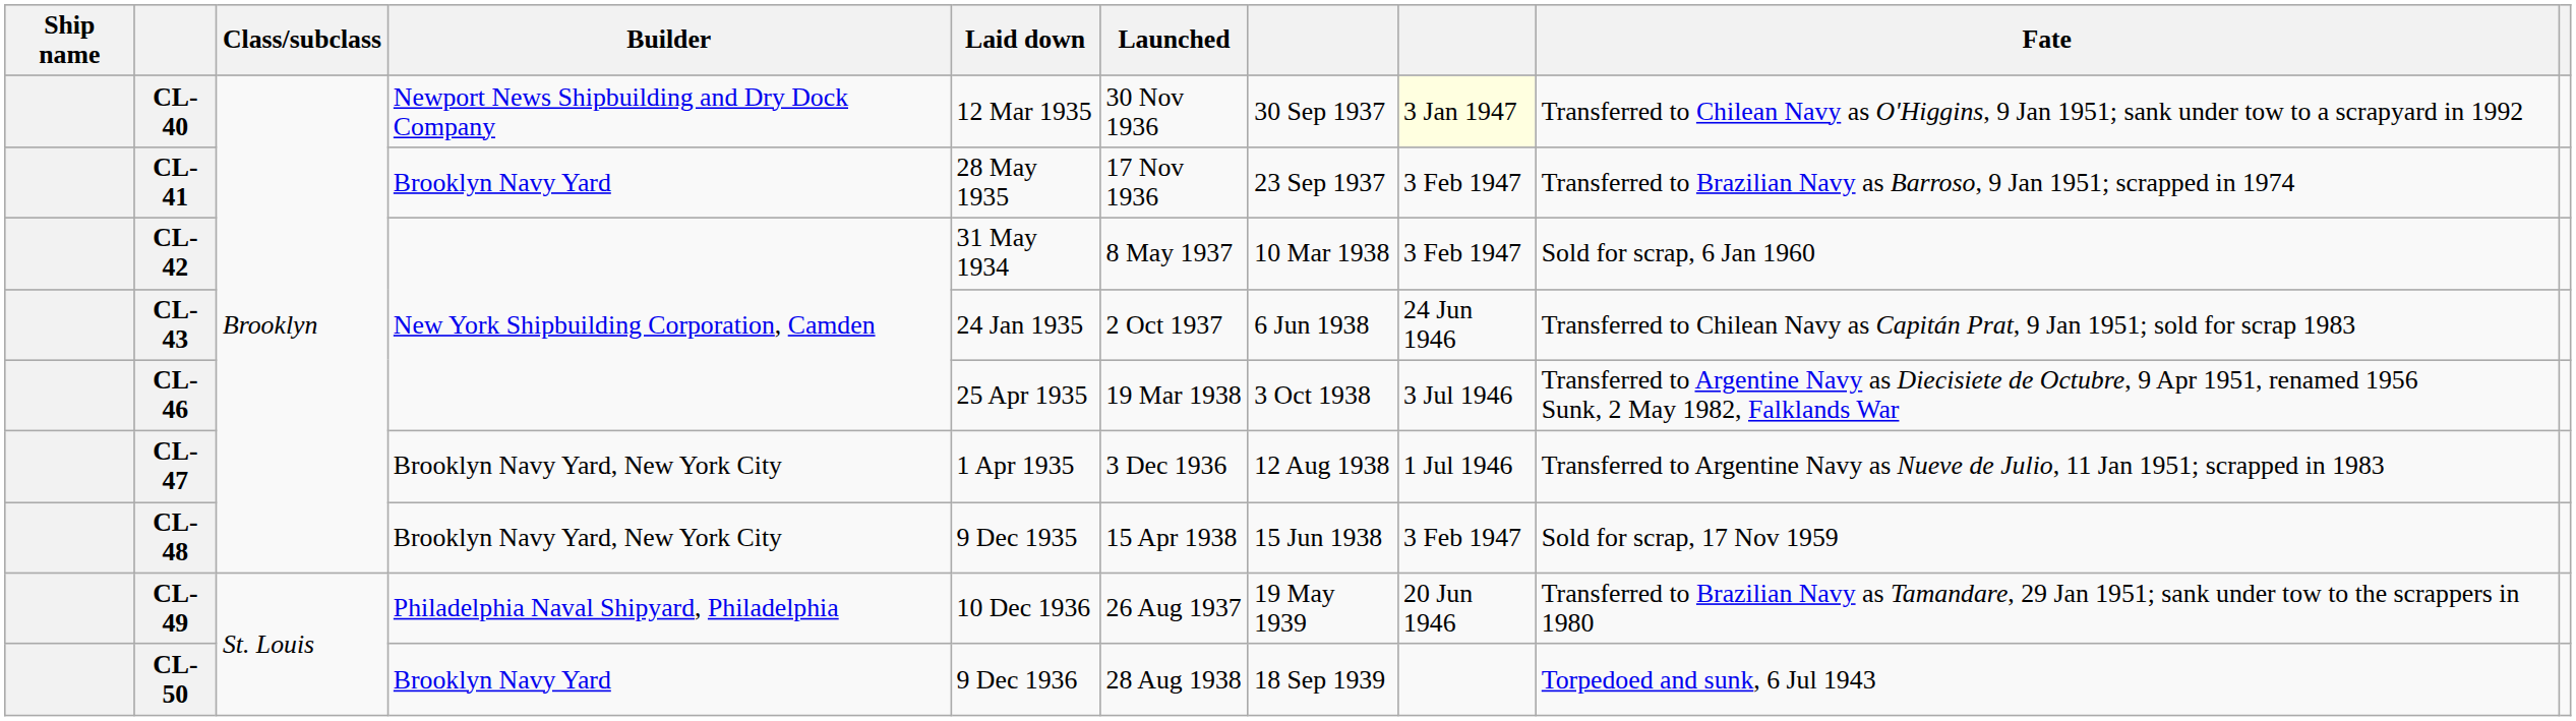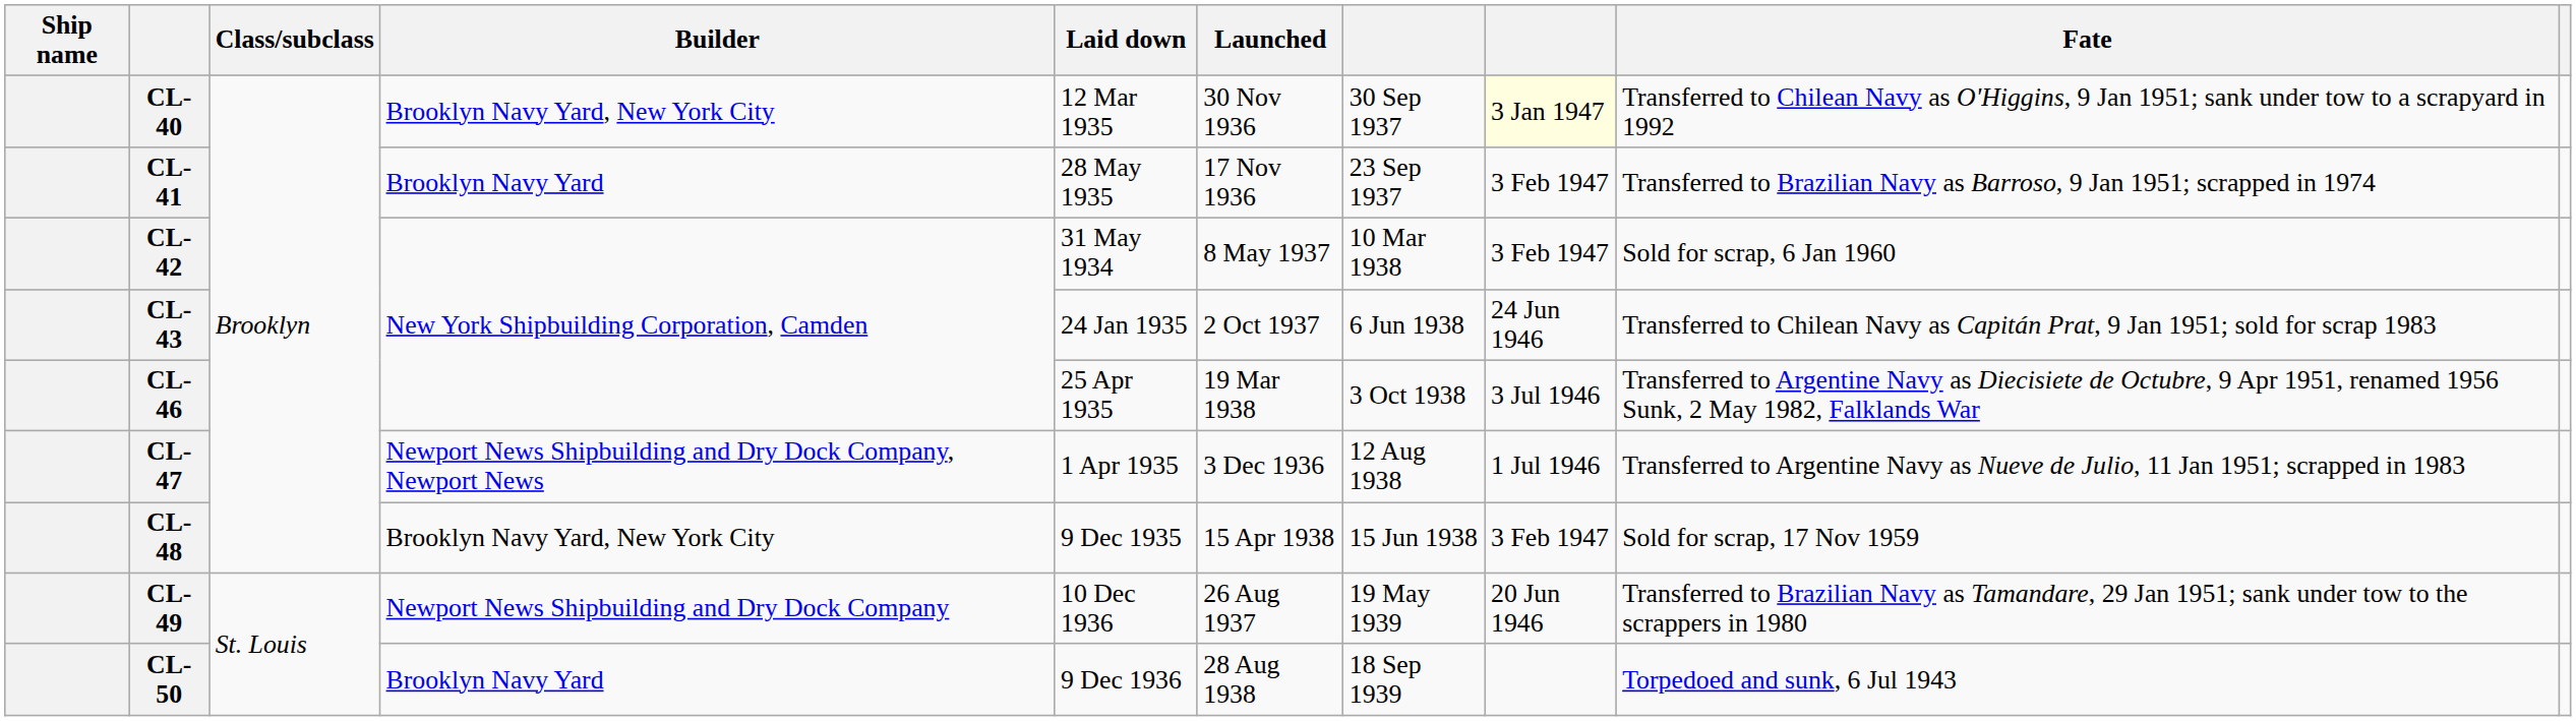 <table class="sortable wikitable plainrowheaders">
 <tr>
 <th scope="col">Ship name</th>
 <th scope="col"></th>
 <th scope="col" class="unsortable">Class/subclass</th>
 <th scope="col">Builder</th>
 <th scope="col">Laid down</th>
 <th scope="col">Launched</th>
 <th scope="col"></th>
 <th scope="col"></th>
 <th scope="col" class="unsortable">Fate</th>
 <th scope="col" class="unsortable"></th>
 </tr>
 <tr>
 <th scope="row"></th>
 <th scope="row">CL-40</th>
 <td rowspan=7><em>Brooklyn</em></td>
-<td><a href='#'>Newport News Shipbuilding and Dry Dock Company</a></td>
+<td><a href='#'>Brooklyn Navy Yard</a>, <a href='#'>New York City</a></td>
 <td>12 Mar 1935</td>
 <td>30 Nov 1936</td>
 <td>30 Sep 1937</td>
 <td style="background: lightyellow;">3 Jan 1947</td>
 <td>Transferred to <a href='#'>Chilean Navy</a> as <em>O'Higgins</em>, 9 Jan 1951; sank under tow to a scrapyard in 1992</td>
 <td></td>
 </tr>
 <tr>
 <th scope="row"></th>
 <th scope="row">CL-41</th>
 <td><a href='#'>Brooklyn Navy Yard</a></td>
 <td>28 May 1935</td>
 <td>17 Nov 1936</td>
 <td>23 Sep 1937</td>
 <td>3 Feb 1947</td>
 <td>Transferred to <a href='#'>Brazilian Navy</a> as <em>Barroso</em>, 9 Jan 1951; scrapped in 1974</td>
 <td></td>
 </tr>
 <tr>
 <th scope="row"></th>
 <th scope="row">CL-42</th>
 <td rowspan=3><a href='#'>New York Shipbuilding Corporation</a>, <a href='#'>Camden</a></td>
 <td>31 May 1934</td>
 <td>8 May 1937</td>
 <td>10 Mar 1938</td>
 <td>3 Feb 1947</td>
 <td>Sold for scrap, 6 Jan 1960</td>
 <td></td>
 </tr>
 <tr>
 <th scope="row"></th>
 <th scope="row">CL-43</th>
 <td>24 Jan 1935</td>
 <td>2 Oct 1937</td>
 <td>6 Jun 1938</td>
 <td>24 Jun 1946</td>
 <td>Transferred to Chilean Navy as <em>Capitán Prat</em>, 9 Jan 1951; sold for scrap 1983</td>
 <td></td>
 </tr>
 <tr>
 <th scope="row"></th>
 <th scope="row">CL-46</th>
 <td>25 Apr 1935</td>
 <td>19 Mar 1938</td>
 <td>3 Oct 1938</td>
 <td>3 Jul 1946</td>
 <td>Transferred to <a href='#'>Argentine Navy</a> as <em>Diecisiete de Octubre</em>, 9 Apr 1951, renamed  1956<br>Sunk, 2 May 1982, <a href='#'>Falklands War</a></td>
 <td></td>
 </tr>
 <tr>
 <th scope="row"></th>
 <th scope="row">CL-47</th>
-<td>Brooklyn Navy Yard, New York City</td>
+<td><a href='#'>Newport News Shipbuilding and Dry Dock Company</a>, <a href='#'>Newport News</a></td>
 <td>1 Apr 1935</td>
 <td>3 Dec 1936</td>
 <td>12 Aug 1938</td>
 <td>1 Jul 1946</td>
 <td>Transferred to Argentine Navy as <em>Nueve de Julio</em>, 11 Jan 1951; scrapped in 1983</td>
 <td></td>
 </tr>
 <tr>
 <th scope="row"></th>
 <th scope="row">CL-48</th>
 <td>Brooklyn Navy Yard, New York City</td>
 <td>9 Dec 1935</td>
 <td>15 Apr 1938</td>
 <td>15 Jun 1938</td>
 <td>3 Feb 1947</td>
 <td>Sold for scrap, 17 Nov 1959</td>
 <td></td>
 </tr>
 <tr>
 <th scope="row"></th>
 <th scope="row">CL-49</th>
 <td rowspan=2><em>St. Louis</em></td>
-<td><a href='#'>Philadelphia Naval Shipyard</a>, <a href='#'>Philadelphia</a></td>
+<td><a href='#'>Newport News Shipbuilding and Dry Dock Company</a></td>
 <td>10 Dec 1936</td>
 <td>26 Aug 1937</td>
 <td>19 May 1939</td>
 <td>20 Jun 1946</td>
 <td>Transferred to <a href='#'>Brazilian Navy</a> as <em>Tamandare</em>, 29 Jan 1951; sank under tow to the scrappers in 1980</td>
 <td></td>
 </tr>
 <tr>
 <th scope="row"></th>
 <th scope="row">CL-50</th>
 <td><a href='#'>Brooklyn Navy Yard</a></td>
 <td>9 Dec 1936</td>
 <td>28 Aug 1938</td>
 <td>18 Sep 1939</td>
 <td></td>
 <td><a href='#'>Torpedoed and sunk</a>, 6 Jul 1943</td>
 <td></td>
 </tr>
 </table>
